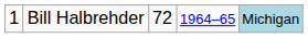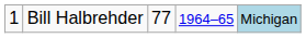 <table class="wikitable">
 <tr>
 </tr>
 <tr>
 <td>1</td>
 <td>Bill Halbrehder</td>
-<td>72</td>
+<td>77</td>
 <td style="font-size:80%;"><a href='#'>1964–65</a></td>
 <td style="background: lightblue; font-size:80%;">Michigan</td>
 </tr>
 </table>
